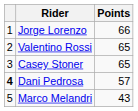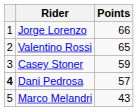 <table class="wikitable" style="font-size: 95%;">
 <tr>
 <th></th>
 <th>Rider</th>
 <th>Points</th>
 </tr>
 <tr>
 <td align=center>1</td>
 <td> <a href='#'>Jorge Lorenzo</a></td>
 <td align=right>66</td>
 </tr>
 <tr>
 <td align=center>2</td>
 <td> <a href='#'>Valentino Rossi</a></td>
 <td align=right>65</td>
 </tr>
 <tr>
 <td align=center>3</td>
 <td> <a href='#'>Casey Stoner</a></td>
-<td align=right>65</td>
+<td align=right>59</td>
 </tr>
 <tr>
 <td align=center><strong>4</strong></td>
 <td> <a href='#'>Dani Pedrosa</a></td>
 <td align=right>57</td>
 </tr>
 <tr>
 <td align=center>5</td>
 <td> <a href='#'>Marco Melandri</a></td>
 <td align=right>43</td>
 </tr>
 </table>
